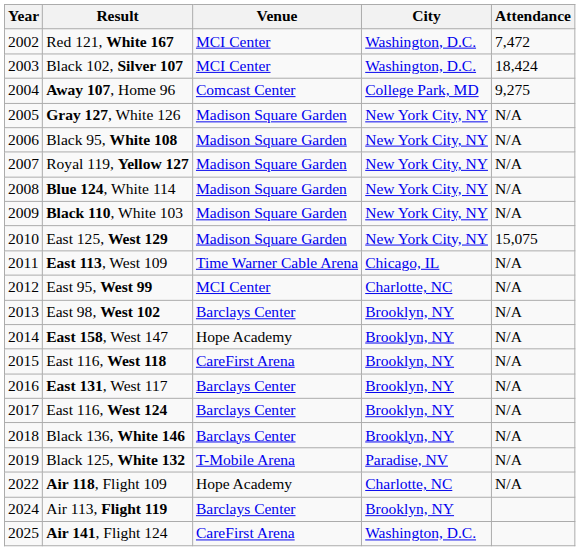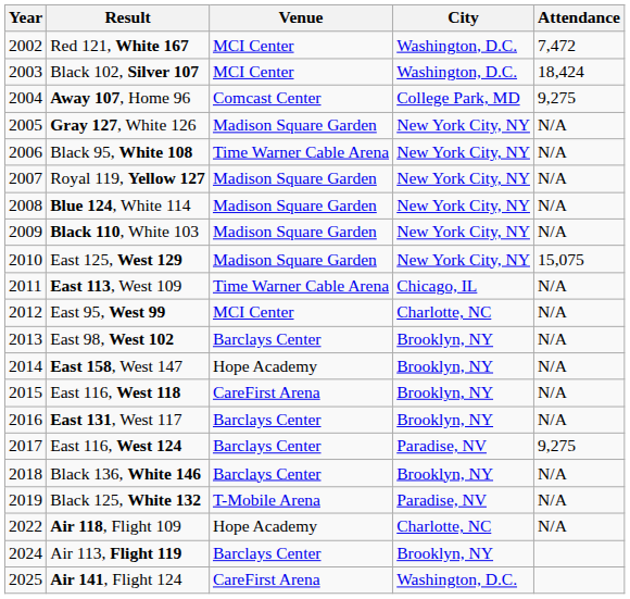 <table class="wikitable sortable">
 <tr>
 <th>Year</th>
 <th>Result</th>
 <th>Venue</th>
 <th>City</th>
 <th>Attendance</th>
 </tr>
 <tr>
 <td>2002</td>
 <td>Red 121, <strong>White 167</strong></td>
 <td><a href='#'>MCI Center</a></td>
 <td><a href='#'>Washington, D.C.</a></td>
 <td>7,472</td>
 </tr>
 <tr>
 <td>2003</td>
 <td>Black 102, <strong>Silver 107</strong></td>
 <td><a href='#'>MCI Center</a></td>
 <td><a href='#'>Washington, D.C.</a></td>
 <td>18,424</td>
 </tr>
 <tr>
 <td>2004</td>
 <td><strong>Away 107</strong>, Home 96</td>
 <td><a href='#'>Comcast Center</a></td>
 <td><a href='#'>College Park, MD</a></td>
 <td>9,275</td>
 </tr>
 <tr>
 <td>2005</td>
 <td><strong>Gray 127</strong>, White 126</td>
 <td><a href='#'>Madison Square Garden</a></td>
 <td><a href='#'>New York City, NY</a></td>
 <td>N/A</td>
 </tr>
 <tr>
 <td>2006</td>
 <td>Black 95, <strong>White 108</strong></td>
-<td><a href='#'>Madison Square Garden</a></td>
+<td><a href='#'>Time Warner Cable Arena</a></td>
 <td><a href='#'>New York City, NY</a></td>
 <td>N/A</td>
 </tr>
 <tr>
 <td>2007</td>
 <td>Royal 119, <strong>Yellow 127</strong></td>
 <td><a href='#'>Madison Square Garden</a></td>
 <td><a href='#'>New York City, NY</a></td>
 <td>N/A</td>
 </tr>
 <tr>
 <td>2008</td>
 <td><strong>Blue 124</strong>, White 114</td>
 <td><a href='#'>Madison Square Garden</a></td>
 <td><a href='#'>New York City, NY</a></td>
 <td>N/A</td>
 </tr>
 <tr>
 <td>2009</td>
 <td><strong>Black 110</strong>, White 103</td>
 <td><a href='#'>Madison Square Garden</a></td>
 <td><a href='#'>New York City, NY</a></td>
 <td>N/A</td>
 </tr>
 <tr>
 <td>2010</td>
 <td>East 125, <strong>West 129</strong></td>
 <td><a href='#'>Madison Square Garden</a></td>
 <td><a href='#'>New York City, NY</a></td>
 <td>15,075</td>
 </tr>
 <tr>
 <td>2011</td>
 <td><strong>East 113</strong>, West 109</td>
 <td><a href='#'>Time Warner Cable Arena</a></td>
 <td><a href='#'>Chicago, IL</a></td>
 <td>N/A</td>
 </tr>
 <tr>
 <td>2012</td>
 <td>East 95, <strong>West 99</strong></td>
 <td><a href='#'>MCI Center</a></td>
 <td><a href='#'>Charlotte, NC</a></td>
 <td>N/A</td>
 </tr>
 <tr>
 <td>2013</td>
 <td>East 98, <strong>West 102</strong></td>
 <td><a href='#'>Barclays Center</a></td>
 <td><a href='#'>Brooklyn, NY</a></td>
 <td>N/A</td>
 </tr>
 <tr>
 <td>2014</td>
 <td><strong>East 158</strong>, West 147</td>
 <td>Hope Academy</td>
 <td><a href='#'>Brooklyn, NY</a></td>
 <td>N/A</td>
 </tr>
 <tr>
 <td>2015</td>
 <td>East 116, <strong>West 118</strong></td>
 <td><a href='#'>CareFirst Arena</a></td>
 <td><a href='#'>Brooklyn, NY</a></td>
 <td>N/A</td>
 </tr>
 <tr>
 <td>2016</td>
 <td><strong>East 131</strong>, West 117</td>
 <td><a href='#'>Barclays Center</a></td>
 <td><a href='#'>Brooklyn, NY</a></td>
 <td>N/A</td>
 </tr>
 <tr>
 <td>2017</td>
 <td>East 116, <strong>West 124</strong></td>
 <td><a href='#'>Barclays Center</a></td>
-<td><a href='#'>Brooklyn, NY</a></td>
-<td>N/A</td>
+<td><a href='#'>Paradise, NV</a></td>
+<td>9,275</td>
 </tr>
 <tr>
 <td>2018</td>
 <td>Black 136, <strong>White 146</strong></td>
 <td><a href='#'>Barclays Center</a></td>
 <td><a href='#'>Brooklyn, NY</a></td>
 <td>N/A</td>
 </tr>
 <tr>
 <td>2019</td>
 <td>Black 125, <strong>White 132</strong></td>
 <td><a href='#'>T-Mobile Arena</a></td>
 <td><a href='#'>Paradise, NV</a></td>
 <td>N/A</td>
 </tr>
 <tr>
 <td>2022</td>
 <td><strong>Air 118</strong>, Flight 109</td>
 <td>Hope Academy</td>
 <td><a href='#'>Charlotte, NC</a></td>
 <td>N/A</td>
 </tr>
 <tr>
 <td>2024</td>
 <td>Air 113, <strong>Flight 119</strong></td>
 <td><a href='#'>Barclays Center</a></td>
 <td><a href='#'>Brooklyn, NY</a></td>
 <td></td>
 </tr>
 <tr>
 <td>2025</td>
 <td><strong>Air 141</strong>, Flight 124</td>
 <td><a href='#'>CareFirst Arena</a></td>
 <td><a href='#'>Washington, D.C.</a></td>
 <td></td>
 </tr>
 </table>
